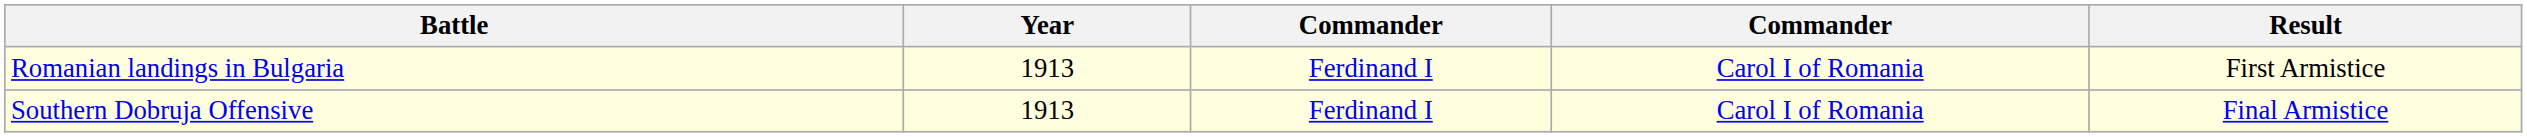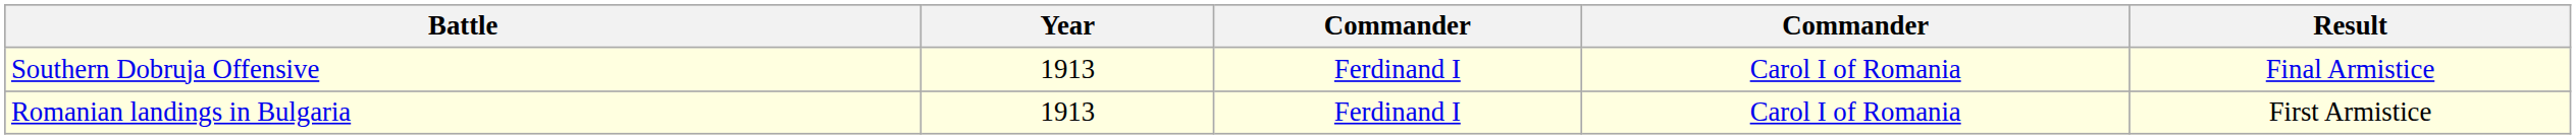 <table style="width:76%;" class="wikitable">
 <tr>
 <th style="width:25%;">Battle</th>
 <th style="width:8%;">Year</th>
 <th style="width:10%;"> Commander</th>
 <th style="width:15%;"> Commander</th>
 <th style="width:12%;">Result</th>
 </tr>
 <tr style="background:lightyellow;">
+<td align="left"><a href='#'>Southern Dobruja Offensive</a></td>
+<td style="text-align:center;">1913</td>
+<td style="text-align:center;"><a href='#'>Ferdinand I</a></td>
+<td style="text-align:center;"><a href='#'>Carol I of Romania</a></td>
+<td style="text-align:center;"><a href='#'>Final Armistice</a></td>
+</tr>
+<tr style="background:lightyellow;">
 <td align="left"><a href='#'>Romanian landings in Bulgaria</a></td>
 <td style="text-align:center;">1913</td>
 <td style="text-align:center;"><a href='#'>Ferdinand I</a></td>
 <td style="text-align:center;"><a href='#'>Carol I of Romania</a></td>
 <td style="text-align:center;">First Armistice</td>
 </tr>
-<tr style="background:lightyellow;">
-<td align="left"><a href='#'>Southern Dobruja Offensive</a></td>
-<td style="text-align:center;">1913</td>
-<td style="text-align:center;"><a href='#'>Ferdinand I</a></td>
-<td style="text-align:center;"><a href='#'>Carol I of Romania</a></td>
-<td style="text-align:center;"><a href='#'>Final Armistice</a></td>
-</tr>
 </table>
